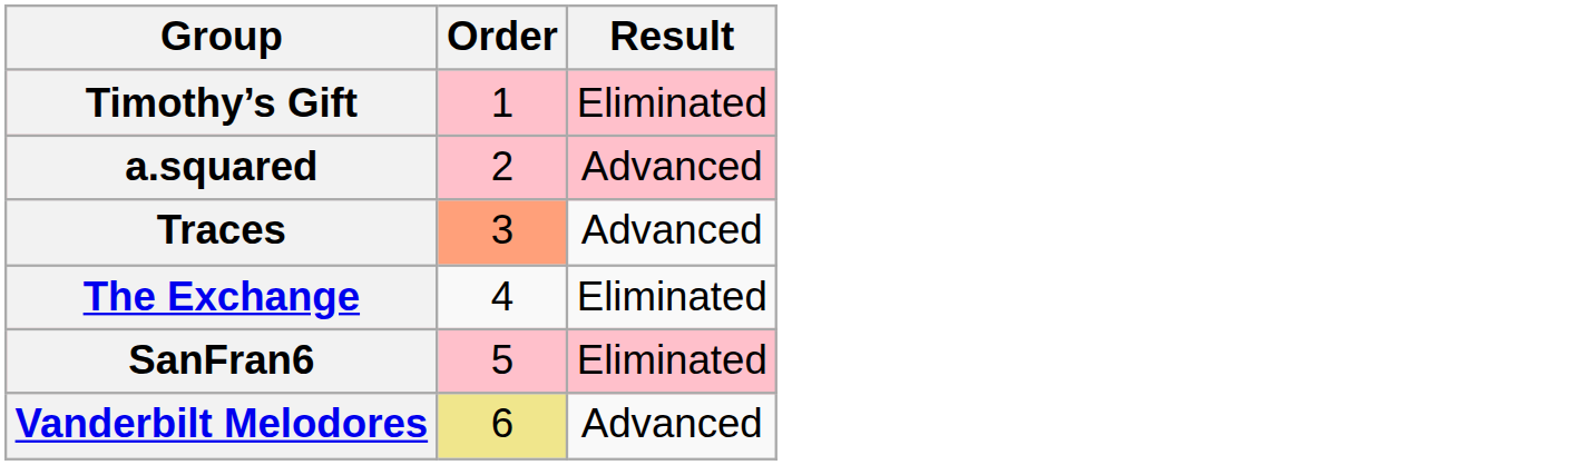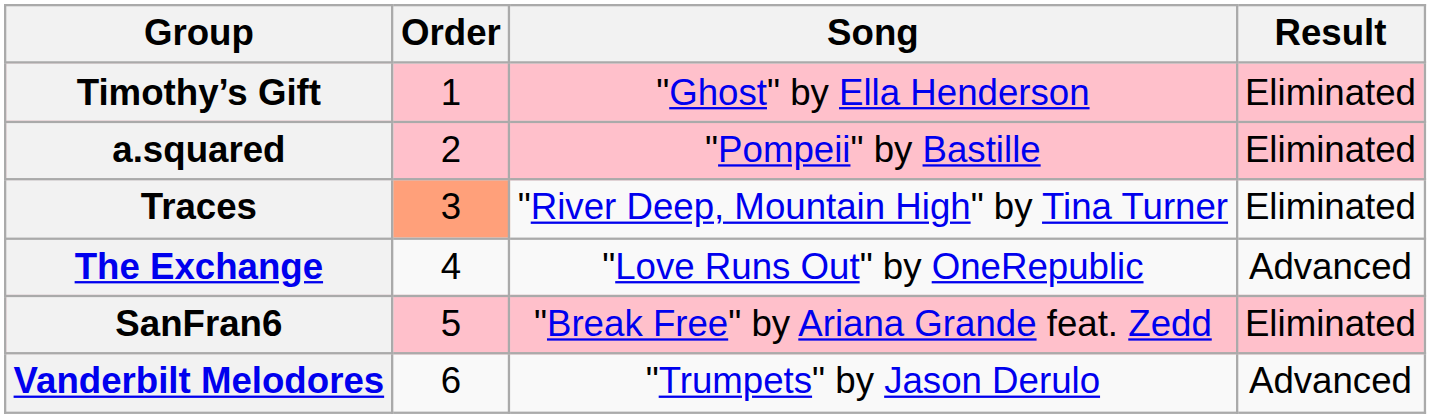 <table class="wikitable plainrowheaders" style="text-align:center;">
 <tr>
 <th scope="col">Group</th>
 <th scope="col">Order</th>
+<th scope="col">Song</th>
 <th scope="col">Result</th>
 </tr>
 <tr style="background:pink;">
 <th scope="row">Timothy’s Gift</th>
 <td>1</td>
+<td>"<a href='#'>Ghost</a>" by <a href='#'>Ella Henderson</a></td>
 <td>Eliminated</td>
 </tr>
 <tr style="background:pink;">
 <th scope="row">a.squared</th>
 <td>2</td>
-<td>Advanced</td>
+<td>"<a href='#'>Pompeii</a>" by <a href='#'>Bastille</a></td>
+<td>Eliminated</td>
 </tr>
 <tr>
 <th scope="row">Traces</th>
 <td style="background: lightsalmon;">3</td>
-<td>Advanced</td>
+<td>"<a href='#'>River Deep, Mountain High</a>" by <a href='#'>Tina Turner</a></td>
+<td>Eliminated</td>
 </tr>
 <tr>
 <th scope="row"><a href='#'>The Exchange</a></th>
 <td>4</td>
-<td>Eliminated</td>
+<td>"<a href='#'>Love Runs Out</a>" by <a href='#'>OneRepublic</a></td>
+<td>Advanced</td>
 </tr>
 <tr style="background:pink;">
 <th scope="row">SanFran6</th>
 <td>5</td>
+<td>"<a href='#'>Break Free</a>" by <a href='#'>Ariana Grande</a> feat. <a href='#'>Zedd</a></td>
 <td>Eliminated</td>
 </tr>
 <tr>
 <th scope="row"><a href='#'>Vanderbilt Melodores</a></th>
-<td style="background: khaki;">6</td>
+<td>6</td>
+<td>"<a href='#'>Trumpets</a>" by <a href='#'>Jason Derulo</a></td>
 <td>Advanced</td>
 </tr>
 </table>
